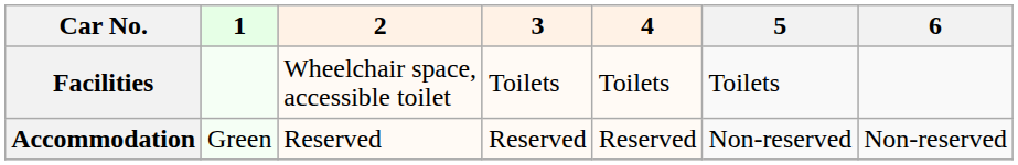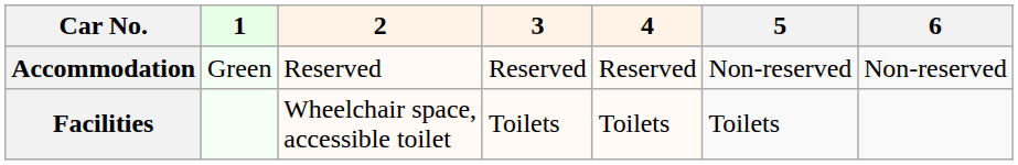 <table class="wikitable">
 <tr>
 <th>Car No.</th>
 <th style="background: #E6FFE6">1</th>
 <th style="background: #FFF2E6">2</th>
 <th style="background:#FFF2E6">3</th>
 <th style="background: #FFF2E6">4</th>
 <th>5</th>
 <th>6</th>
 </tr>
 <tr>
+<th>Accommodation</th>
+<td style="background: #F5FFF5">Green</td>
+<td style="background: #FFFAF5">Reserved</td>
+<td style="background: #FFFAF5">Reserved</td>
+<td style="background: #FFFAF5">Reserved</td>
+<td>Non-reserved</td>
+<td>Non-reserved</td>
+</tr>
+<tr>
 <th>Facilities</th>
 <td style="background: #F5FFF5"> </td>
 <td style="background: #FFFAF5">Wheelchair space,<br>accessible toilet</td>
 <td style="background: #FFFAF5">Toilets</td>
 <td style="background: #FFFAF5">Toilets</td>
 <td>Toilets</td>
 <td> </td>
 </tr>
-<tr>
-<th>Accommodation</th>
-<td style="background: #F5FFF5">Green</td>
-<td style="background: #FFFAF5">Reserved</td>
-<td style="background: #FFFAF5">Reserved</td>
-<td style="background: #FFFAF5">Reserved</td>
-<td>Non-reserved</td>
-<td>Non-reserved</td>
-</tr>
 </table>
